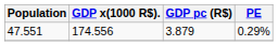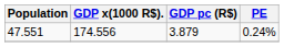 <table class="wikitable" border="1">
 <tr>
 <th>Population </th>
 <th><a href='#'>GDP</a> x(1000 R$).</th>
 <th><a href='#'>GDP pc</a> (R$)</th>
 <th><a href='#'>PE</a></th>
 </tr>
 <tr>
 <td>47.551</td>
 <td>174.556</td>
 <td>3.879</td>
-<td>0.29%</td>
+<td>0.24%</td>
 </tr>
 <tr>
 </tr>
 </table>
